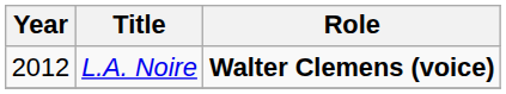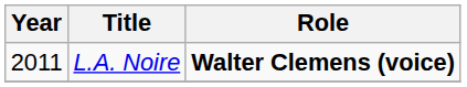 <table class="wikitable unsortable">
 <tr>
 <th>Year</th>
 <th>Title</th>
 <th>Role</th>
 </tr>
 <tr>
-<td>2012</td>
+<td>2011</td>
 <td><em><a href='#'>L.A. Noire</a></em></td>
 <td><strong>Walter Clemens (voice)</strong></td>
 </tr>
 <tr>
 </tr>
 </table>
